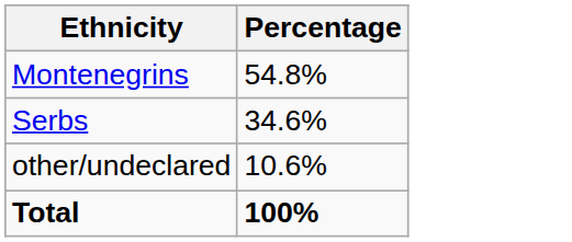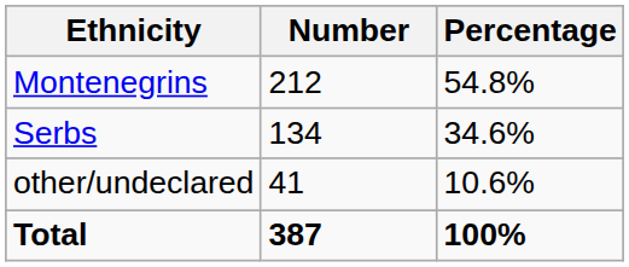 <table class="wikitable">
 <tr>
 <th width="100px">Ethnicity</th>
+<th width="80px">Number</th>
 <th width="80px">Percentage</th>
 </tr>
 <tr>
 <td><a href='#'>Montenegrins</a></td>
+<td>212</td>
 <td>54.8%</td>
 </tr>
 <tr>
 <td><a href='#'>Serbs</a></td>
+<td>134</td>
 <td>34.6%</td>
 </tr>
 <tr>
 <td>other/undeclared</td>
+<td>41</td>
 <td>10.6%</td>
 </tr>
 <tr>
 <td><strong>Total</strong></td>
+<td><strong>387</strong></td>
 <td><strong>100%</strong></td>
 </tr>
 </table>
